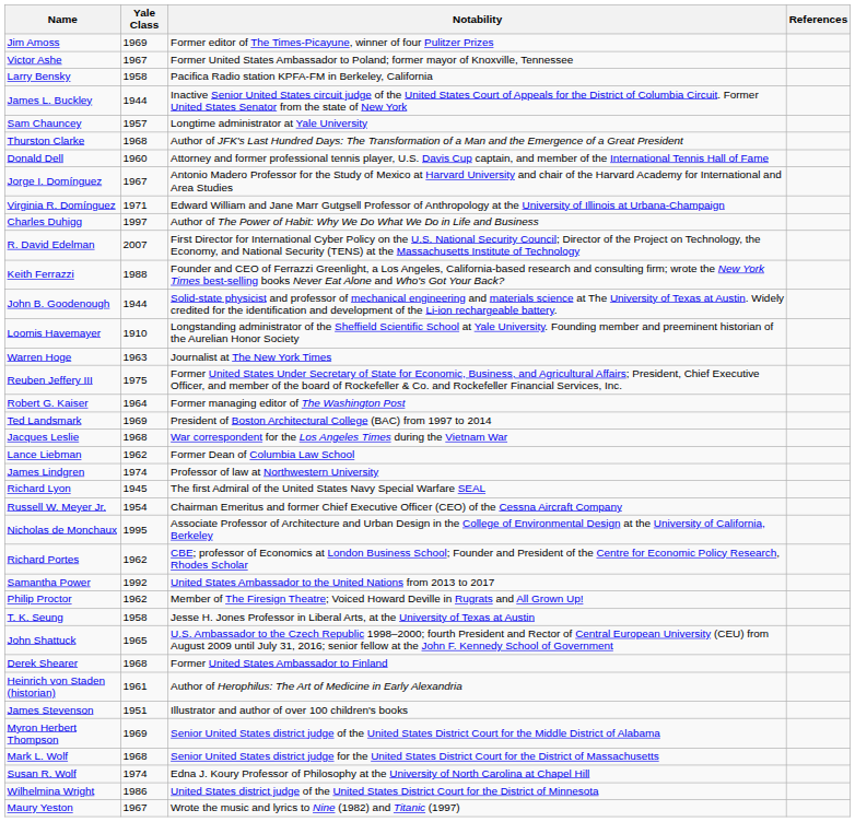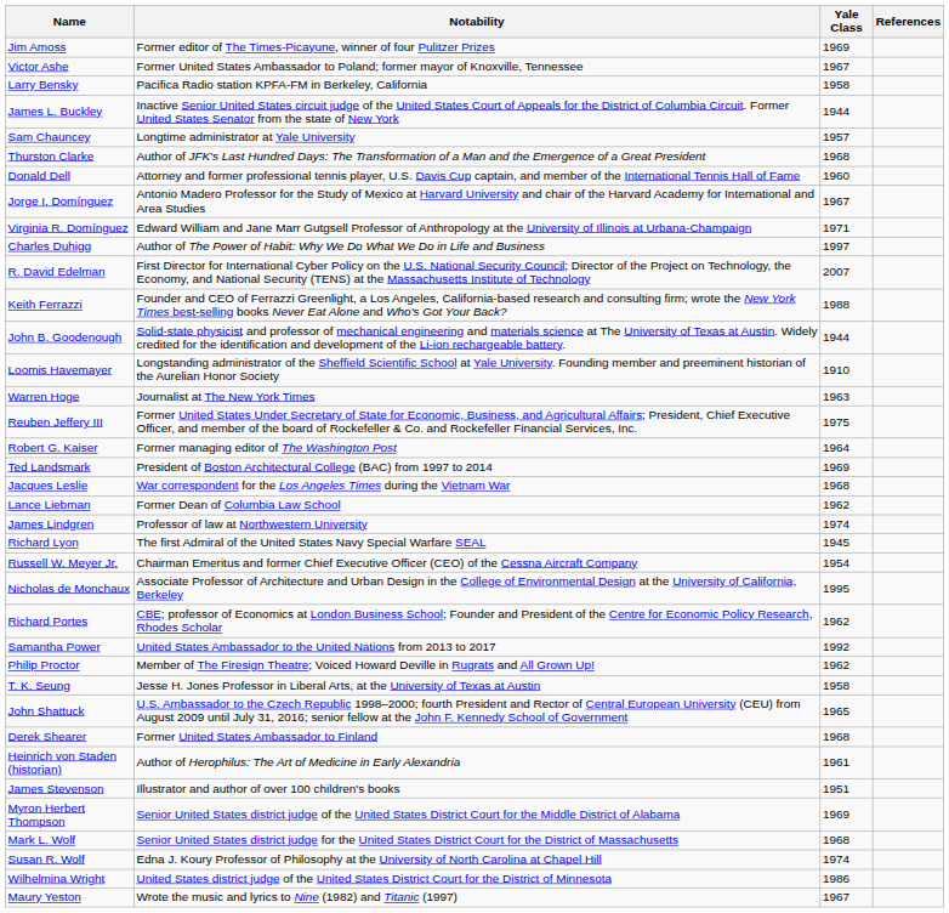 <table class="wikitable sortable mw-collapsible" style="text-align:left;width:auto;">
 <tr>
 <th>Name</th>
+<th>Notability</th>
 <th>Yale Class</th>
-<th>Notability</th>
 <th>References</th>
 </tr>
 <tr>
 <td><a href='#'>Jim Amoss</a></td>
+<td>Former editor of <a href='#'>The Times-Picayune</a>, winner of four <a href='#'>Pulitzer Prizes</a></td>
 <td>1969</td>
-<td>Former editor of <a href='#'>The Times-Picayune</a>, winner of four <a href='#'>Pulitzer Prizes</a></td>
 <td></td>
 </tr>
 <tr>
 <td><a href='#'>Victor Ashe</a></td>
+<td>Former United States Ambassador to Poland; former mayor of Knoxville, Tennessee</td>
 <td>1967</td>
-<td>Former United States Ambassador to Poland; former mayor of Knoxville, Tennessee</td>
 <td></td>
 </tr>
 <tr>
 <td><a href='#'>Larry Bensky</a></td>
+<td>Pacifica Radio station KPFA-FM in Berkeley, California</td>
 <td>1958</td>
-<td>Pacifica Radio station KPFA-FM in Berkeley, California</td>
 <td></td>
 </tr>
 <tr>
 <td><a href='#'>James L. Buckley</a></td>
+<td>Inactive <a href='#'>Senior United States circuit judge</a> of the <a href='#'>United States Court of Appeals for the District of Columbia Circuit</a>. Former <a href='#'>United States Senator</a> from the state of <a href='#'>New York</a></td>
 <td>1944</td>
-<td>Inactive <a href='#'>Senior United States circuit judge</a> of the <a href='#'>United States Court of Appeals for the District of Columbia Circuit</a>. Former <a href='#'>United States Senator</a> from the state of <a href='#'>New York</a></td>
 <td></td>
 </tr>
 <tr>
 <td><a href='#'>Sam Chauncey</a></td>
+<td>Longtime administrator at <a href='#'>Yale University</a></td>
 <td>1957</td>
-<td>Longtime administrator at <a href='#'>Yale University</a></td>
 <td></td>
 </tr>
 <tr>
 <td><a href='#'>Thurston Clarke</a></td>
+<td>Author of <em>JFK's Last Hundred Days: The Transformation of a Man and the Emergence of a Great President</em></td>
 <td>1968</td>
-<td>Author of <em>JFK's Last Hundred Days: The Transformation of a Man and the Emergence of a Great President</em></td>
 <td></td>
 </tr>
 <tr>
 <td><a href='#'>Donald Dell</a></td>
+<td>Attorney and former professional tennis player, U.S. <a href='#'>Davis Cup</a> captain, and member of the <a href='#'>International Tennis Hall of Fame</a></td>
 <td>1960</td>
-<td>Attorney and former professional tennis player, U.S. <a href='#'>Davis Cup</a> captain, and member of the <a href='#'>International Tennis Hall of Fame</a></td>
 <td></td>
 </tr>
 <tr>
 <td><a href='#'>Jorge I. Domínguez</a></td>
+<td>Antonio Madero Professor for the Study of Mexico at <a href='#'>Harvard University</a> and chair of the Harvard Academy for International and Area Studies</td>
 <td>1967</td>
-<td>Antonio Madero Professor for the Study of Mexico at <a href='#'>Harvard University</a> and chair of the Harvard Academy for International and Area Studies</td>
 <td></td>
 </tr>
 <tr>
 <td><a href='#'>Virginia R. Domínguez</a></td>
+<td>Edward William and Jane Marr Gutgsell Professor of Anthropology at the <a href='#'>University of Illinois at Urbana-Champaign</a></td>
 <td>1971</td>
-<td>Edward William and Jane Marr Gutgsell Professor of Anthropology at the <a href='#'>University of Illinois at Urbana-Champaign</a></td>
 <td></td>
 </tr>
 <tr>
 <td><a href='#'>Charles Duhigg</a></td>
+<td>Author of <em>The Power of Habit: Why We Do What We Do in Life and Business</em></td>
 <td>1997</td>
-<td>Author of <em>The Power of Habit: Why We Do What We Do in Life and Business</em></td>
 <td></td>
 </tr>
 <tr>
 <td><a href='#'>R. David Edelman</a></td>
+<td>First Director for International Cyber Policy on the <a href='#'>U.S. National Security Council</a>; Director of the Project on Technology, the Economy, and National Security (TENS) at the <a href='#'>Massachusetts Institute of Technology</a></td>
 <td>2007</td>
-<td>First Director for International Cyber Policy on the <a href='#'>U.S. National Security Council</a>; Director of the Project on Technology, the Economy, and National Security (TENS) at the <a href='#'>Massachusetts Institute of Technology</a></td>
 <td></td>
 </tr>
 <tr>
 <td><a href='#'>Keith Ferrazzi</a></td>
+<td>Founder and CEO of Ferrazzi Greenlight, a Los Angeles, California-based research and consulting firm; wrote the <a href='#'><em>New York Times</em> best-selling</a> books <em>Never Eat Alone</em> and <em>Who's Got Your Back?</em></td>
 <td>1988</td>
-<td>Founder and CEO of Ferrazzi Greenlight, a Los Angeles, California-based research and consulting firm; wrote the <a href='#'><em>New York Times</em> best-selling</a> books <em>Never Eat Alone</em> and <em>Who's Got Your Back?</em></td>
 <td></td>
 </tr>
 <tr>
 <td><a href='#'>John B. Goodenough</a></td>
+<td><a href='#'>Solid-state physicist</a> and professor of <a href='#'>mechanical engineering</a> and <a href='#'>materials science</a> at The <a href='#'>University of Texas at Austin</a>. Widely credited for the identification and development of the <a href='#'>Li-ion rechargeable battery</a>.</td>
 <td>1944</td>
-<td><a href='#'>Solid-state physicist</a> and professor of <a href='#'>mechanical engineering</a> and <a href='#'>materials science</a> at The <a href='#'>University of Texas at Austin</a>. Widely credited for the identification and development of the <a href='#'>Li-ion rechargeable battery</a>.</td>
 <td></td>
 </tr>
 <tr>
 <td><a href='#'>Loomis Havemayer</a></td>
+<td>Longstanding administrator of the <a href='#'>Sheffield Scientific School</a> at <a href='#'>Yale University</a>. Founding member and preeminent historian of the Aurelian Honor Society</td>
 <td>1910</td>
-<td>Longstanding administrator of the <a href='#'>Sheffield Scientific School</a> at <a href='#'>Yale University</a>. Founding member and preeminent historian of the Aurelian Honor Society</td>
 <td></td>
 </tr>
 <tr>
 <td><a href='#'>Warren Hoge</a></td>
+<td>Journalist at <a href='#'>The New York Times</a></td>
 <td>1963</td>
-<td>Journalist at <a href='#'>The New York Times</a></td>
 <td></td>
 </tr>
 <tr>
 <td><a href='#'>Reuben Jeffery III</a></td>
+<td>Former <a href='#'>United States Under Secretary of State for Economic, Business, and Agricultural Affairs</a>; President, Chief Executive Officer, and member of the board of Rockefeller & Co. and Rockefeller Financial Services, Inc.</td>
 <td>1975</td>
-<td>Former <a href='#'>United States Under Secretary of State for Economic, Business, and Agricultural Affairs</a>; President, Chief Executive Officer, and member of the board of Rockefeller & Co. and Rockefeller Financial Services, Inc.</td>
 <td></td>
 </tr>
 <tr>
 <td><a href='#'>Robert G. Kaiser</a></td>
+<td>Former managing editor of <em><a href='#'>The Washington Post</a></em></td>
 <td>1964</td>
-<td>Former managing editor of <em><a href='#'>The Washington Post</a></em></td>
 <td></td>
 </tr>
 <tr>
 <td><a href='#'>Ted Landsmark</a></td>
+<td>President of <a href='#'>Boston Architectural College</a> (BAC) from 1997 to 2014</td>
 <td>1969</td>
-<td>President of <a href='#'>Boston Architectural College</a> (BAC) from 1997 to 2014</td>
 <td></td>
 </tr>
 <tr>
 <td><a href='#'>Jacques Leslie</a></td>
+<td><a href='#'>War correspondent</a> for the <em><a href='#'>Los Angeles Times</a></em> during the <a href='#'>Vietnam War</a></td>
 <td>1968</td>
-<td><a href='#'>War correspondent</a> for the <em><a href='#'>Los Angeles Times</a></em> during the <a href='#'>Vietnam War</a></td>
 <td></td>
 </tr>
 <tr>
 <td><a href='#'>Lance Liebman</a></td>
+<td>Former Dean of <a href='#'>Columbia Law School</a></td>
 <td>1962</td>
-<td>Former Dean of <a href='#'>Columbia Law School</a></td>
 <td></td>
 </tr>
 <tr>
 <td><a href='#'>James Lindgren</a></td>
+<td>Professor of law at <a href='#'>Northwestern University</a></td>
 <td>1974</td>
-<td>Professor of law at <a href='#'>Northwestern University</a></td>
 <td></td>
 </tr>
 <tr>
 <td><a href='#'>Richard Lyon</a></td>
+<td>The first Admiral of the United States Navy Special Warfare <a href='#'>SEAL</a></td>
 <td>1945</td>
-<td>The first Admiral of the United States Navy Special Warfare <a href='#'>SEAL</a></td>
 <td></td>
 </tr>
 <tr>
 <td><a href='#'>Russell W. Meyer Jr.</a></td>
+<td>Chairman Emeritus and former Chief Executive Officer (CEO) of the <a href='#'>Cessna Aircraft Company</a></td>
 <td>1954</td>
-<td>Chairman Emeritus and former Chief Executive Officer (CEO) of the <a href='#'>Cessna Aircraft Company</a></td>
 <td></td>
 </tr>
 <tr>
 <td><a href='#'>Nicholas de Monchaux</a></td>
+<td>Associate Professor of Architecture and Urban Design in the <a href='#'>College of Environmental Design</a> at the <a href='#'>University of California, Berkeley</a></td>
 <td>1995</td>
-<td>Associate Professor of Architecture and Urban Design in the <a href='#'>College of Environmental Design</a> at the <a href='#'>University of California, Berkeley</a></td>
 <td></td>
 </tr>
 <tr>
 <td><a href='#'>Richard Portes</a></td>
+<td><a href='#'>CBE</a>; professor of Economics at <a href='#'>London Business School</a>; Founder and President of the <a href='#'>Centre for Economic Policy Research</a>, <a href='#'>Rhodes Scholar</a></td>
 <td>1962</td>
-<td><a href='#'>CBE</a>; professor of Economics at <a href='#'>London Business School</a>; Founder and President of the <a href='#'>Centre for Economic Policy Research</a>, <a href='#'>Rhodes Scholar</a></td>
 <td></td>
 </tr>
 <tr>
 <td><a href='#'>Samantha Power</a></td>
+<td><a href='#'>United States Ambassador to the United Nations</a> from 2013 to 2017</td>
 <td>1992</td>
-<td><a href='#'>United States Ambassador to the United Nations</a> from 2013 to 2017</td>
 <td></td>
 </tr>
 <tr>
 <td><a href='#'>Philip Proctor</a></td>
+<td>Member of <a href='#'>The Firesign Theatre</a>; Voiced Howard Deville in <a href='#'>Rugrats</a> and <a href='#'>All Grown Up!</a></td>
 <td>1962</td>
-<td>Member of <a href='#'>The Firesign Theatre</a>; Voiced Howard Deville in <a href='#'>Rugrats</a> and <a href='#'>All Grown Up!</a></td>
 <td></td>
 </tr>
 <tr>
 <td><a href='#'>T. K. Seung</a></td>
+<td>Jesse H. Jones Professor in Liberal Arts, at the <a href='#'>University of Texas at Austin</a></td>
 <td>1958</td>
-<td>Jesse H. Jones Professor in Liberal Arts, at the <a href='#'>University of Texas at Austin</a></td>
 <td></td>
 </tr>
 <tr>
 <td><a href='#'>John Shattuck</a></td>
+<td><a href='#'>U.S. Ambassador to the Czech Republic</a> 1998–2000; fourth President and Rector of <a href='#'>Central European University</a> (CEU) from August 2009 until July 31, 2016; senior fellow at the <a href='#'>John F. Kennedy School of Government</a></td>
 <td>1965</td>
-<td><a href='#'>U.S. Ambassador to the Czech Republic</a> 1998–2000; fourth President and Rector of <a href='#'>Central European University</a> (CEU) from August 2009 until July 31, 2016; senior fellow at the <a href='#'>John F. Kennedy School of Government</a></td>
 <td></td>
 </tr>
 <tr>
 <td><a href='#'>Derek Shearer</a></td>
+<td>Former <a href='#'>United States Ambassador to Finland</a></td>
 <td>1968</td>
-<td>Former <a href='#'>United States Ambassador to Finland</a></td>
 <td></td>
 </tr>
 <tr>
 <td><a href='#'>Heinrich von Staden (historian)</a></td>
+<td>Author of <em>Herophilus: The Art of Medicine in Early Alexandria</em></td>
 <td>1961</td>
-<td>Author of <em>Herophilus: The Art of Medicine in Early Alexandria</em></td>
 <td></td>
 </tr>
 <tr>
 <td><a href='#'>James Stevenson</a></td>
+<td>Illustrator and author of over 100 children's books</td>
 <td>1951</td>
-<td>Illustrator and author of over 100 children's books</td>
 <td></td>
 </tr>
 <tr>
 <td><a href='#'>Myron Herbert Thompson</a></td>
+<td><a href='#'>Senior United States district judge</a> of the <a href='#'>United States District Court for the Middle District of Alabama</a></td>
 <td>1969</td>
-<td><a href='#'>Senior United States district judge</a> of the <a href='#'>United States District Court for the Middle District of Alabama</a></td>
 <td></td>
 </tr>
 <tr>
 <td><a href='#'>Mark L. Wolf</a></td>
+<td><a href='#'>Senior United States district judge</a> for the <a href='#'>United States District Court for the District of Massachusetts</a></td>
 <td>1968</td>
-<td><a href='#'>Senior United States district judge</a> for the <a href='#'>United States District Court for the District of Massachusetts</a></td>
 <td></td>
 </tr>
 <tr>
 <td><a href='#'>Susan R. Wolf</a></td>
+<td>Edna J. Koury Professor of Philosophy at the <a href='#'>University of North Carolina at Chapel Hill</a></td>
 <td>1974</td>
-<td>Edna J. Koury Professor of Philosophy at the <a href='#'>University of North Carolina at Chapel Hill</a></td>
 <td></td>
 </tr>
 <tr>
 <td><a href='#'>Wilhelmina Wright</a></td>
+<td><a href='#'>United States district judge</a> of the <a href='#'>United States District Court for the District of Minnesota</a></td>
 <td>1986</td>
-<td><a href='#'>United States district judge</a> of the <a href='#'>United States District Court for the District of Minnesota</a></td>
 <td></td>
 </tr>
 <tr>
 <td><a href='#'>Maury Yeston</a></td>
+<td>Wrote the music and lyrics to <a href='#'><em>Nine</em></a> (1982) and <em><a href='#'>Titanic</a></em> (1997)</td>
 <td>1967</td>
-<td>Wrote the music and lyrics to <a href='#'><em>Nine</em></a> (1982) and <em><a href='#'>Titanic</a></em> (1997)</td>
 <td></td>
 </tr>
 </table>
